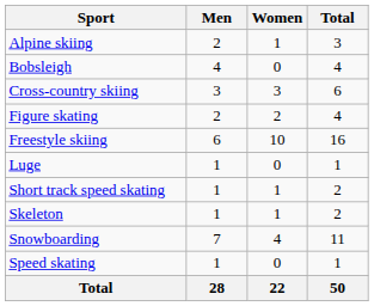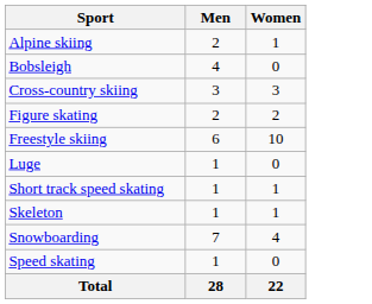 <table class="wikitable sortable" style="text-align:center;">
 <tr>
 <th width=180>Sport</th>
 <th width=55>Men</th>
 <th width=55>Women</th>
-<th width=55>Total</th>
 </tr>
 <tr>
 <td align=left><a href='#'>Alpine skiing</a></td>
 <td>2</td>
 <td>1</td>
-<td>3</td>
 </tr>
 <tr>
 <td align=left><a href='#'>Bobsleigh</a></td>
 <td>4</td>
 <td>0</td>
-<td>4</td>
 </tr>
 <tr>
 <td align=left><a href='#'>Cross-country skiing</a></td>
 <td>3</td>
 <td>3</td>
-<td>6</td>
 </tr>
 <tr>
 <td align=left><a href='#'>Figure skating</a></td>
 <td>2</td>
 <td>2</td>
-<td>4</td>
 </tr>
 <tr>
 <td align=left><a href='#'>Freestyle skiing</a></td>
 <td>6</td>
 <td>10</td>
-<td>16</td>
 </tr>
 <tr>
 <td align=left><a href='#'>Luge</a></td>
 <td>1</td>
 <td>0</td>
-<td>1</td>
 </tr>
 <tr>
 <td align=left><a href='#'>Short track speed skating</a></td>
 <td>1</td>
 <td>1</td>
-<td>2</td>
 </tr>
 <tr>
 <td align=left><a href='#'>Skeleton</a></td>
 <td>1</td>
 <td>1</td>
-<td>2</td>
 </tr>
 <tr>
 <td align=left><a href='#'>Snowboarding</a></td>
 <td>7</td>
 <td>4</td>
-<td>11</td>
 </tr>
 <tr>
 <td align=left><a href='#'>Speed skating</a></td>
 <td>1</td>
 <td>0</td>
-<td>1</td>
 </tr>
 <tr>
 <th>Total</th>
 <th>28</th>
 <th>22</th>
-<th>50</th>
 </tr>
 </table>
